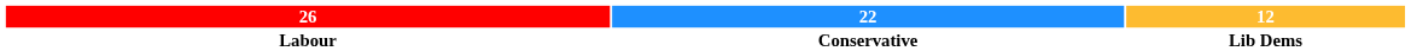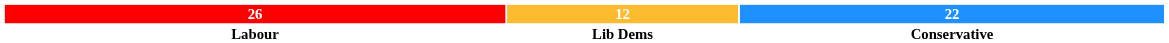 <table style="width:100%; text-align:center;">
 <tr style="color:white;">
 <td style="background:red; width:43.3%;"><strong>26</strong></td>
+<td style="background:#FDBB30; width:20%;"><strong>12</strong></td>
 <td style="background:dodgerblue; width:36.7%;"><strong>22</strong></td>
-<td style="background:#FDBB30; width:20%;"><strong>12</strong></td>
 </tr>
 <tr>
 <td><span><strong>Labour</strong></span></td>
+<td><span><strong>Lib Dems</strong></span></td>
 <td><span><strong>Conservative</strong></span></td>
-<td><span><strong>Lib Dems</strong></span></td>
 </tr>
 </table>
